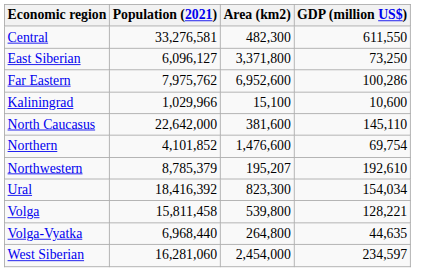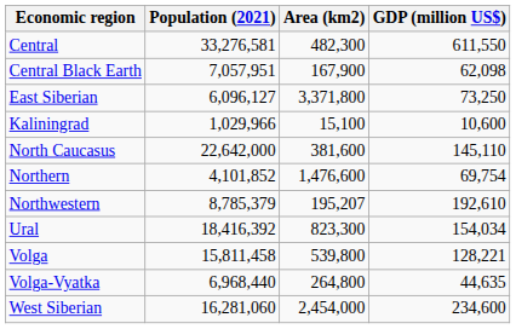 <table class="wikitable sortable">
 <tr>
 <th>Economic region</th>
 <th>Population (<a href='#'>2021</a>)</th>
 <th>Area (km2)</th>
 <th>GDP (million <a href='#'>US$</a>)</th>
 </tr>
 <tr>
 <td><a href='#'>Central</a></td>
 <td align=right>33,276,581</td>
 <td align=right>482,300</td>
 <td align=right>611,550</td>
 </tr>
 <tr>
+<td><a href='#'>Central Black Earth</a></td>
+<td align=right>7,057,951</td>
+<td align=right>167,900</td>
+<td align=right>62,098</td>
+</tr>
+<tr>
 <td><a href='#'>East Siberian</a></td>
 <td align=right>6,096,127</td>
 <td align=right>3,371,800</td>
 <td align=right>73,250</td>
-</tr>
-<tr>
-<td><a href='#'>Far Eastern</a></td>
-<td align=right>7,975,762</td>
-<td align=right>6,952,600</td>
-<td align=right>100,286</td>
 </tr>
 <tr>
 <td><a href='#'>Kaliningrad</a></td>
 <td align=right>1,029,966</td>
 <td align=right>15,100</td>
 <td align=right>10,600</td>
 </tr>
 <tr>
 <td><a href='#'>North Caucasus</a></td>
 <td align=right>22,642,000</td>
 <td align=right>381,600</td>
 <td align=right>145,110</td>
 </tr>
 <tr>
 <td><a href='#'>Northern</a></td>
 <td align=right>4,101,852</td>
 <td align=right>1,476,600</td>
 <td align=right>69,754</td>
 </tr>
 <tr>
 <td><a href='#'>Northwestern</a></td>
 <td align=right>8,785,379</td>
 <td align=right>195,207</td>
 <td align=right>192,610</td>
 </tr>
 <tr>
 <td><a href='#'>Ural</a></td>
 <td align=right>18,416,392</td>
 <td align=right>823,300</td>
 <td align=right>154,034</td>
 </tr>
 <tr>
 <td><a href='#'>Volga</a></td>
 <td align=right>15,811,458</td>
 <td align=right>539,800</td>
 <td align=right>128,221</td>
 </tr>
 <tr>
 <td><a href='#'>Volga-Vyatka</a></td>
 <td align=right>6,968,440</td>
 <td align=right>264,800</td>
 <td align=right>44,635</td>
 </tr>
 <tr>
 <td><a href='#'>West Siberian</a></td>
 <td align=right>16,281,060</td>
 <td align=right>2,454,000</td>
-<td align=right>234,597</td>
+<td align=right>234,600</td>
 </tr>
 </table>
